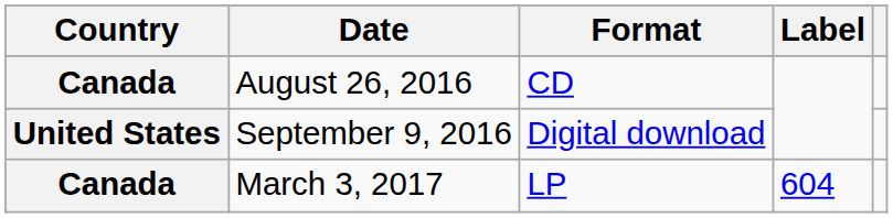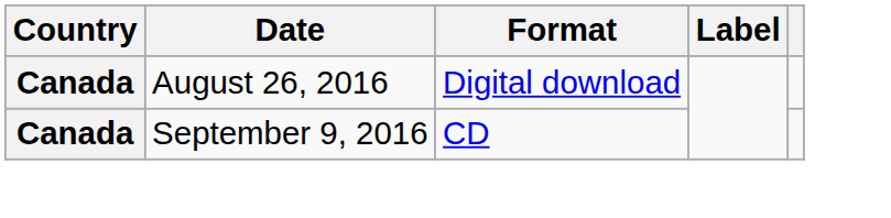 <table class="wikitable plainrowheaders">
 <tr>
 <th scope="col">Country</th>
 <th scope="col">Date</th>
 <th scope="col">Format</th>
 <th scope="col">Label</th>
 <th scope="col"></th>
 </tr>
 <tr>
 <th scope="row">Canada</th>
 <td>August 26, 2016</td>
-<td><a href='#'>CD</a></td>
+<td><a href='#'>Digital download</a></td>
 <td rowspan="2"></td>
 <td></td>
 </tr>
 <tr>
-<th scope="row">United States</th>
+<th scope="row">Canada</th>
 <td>September 9, 2016</td>
-<td><a href='#'>Digital download</a></td>
-<td></td>
-</tr>
-<tr>
-<th scope="row">Canada</th>
-<td>March 3, 2017</td>
-<td><a href='#'>LP</a></td>
-<td><a href='#'>604</a></td>
+<td><a href='#'>CD</a></td>
 <td></td>
 </tr>
 </table>
